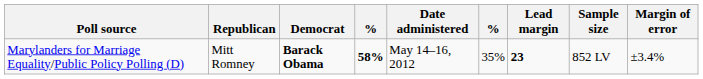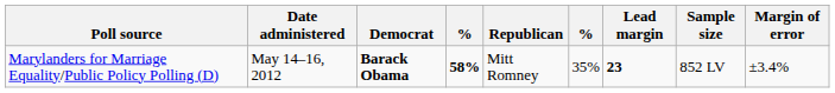 <table class="wikitable">
 <tr valign=bottom>
 <th>Poll source</th>
-<th>Republican</th>
+<th>Date administered</th>
 <th>Democrat</th>
 <th>%</th>
-<th>Date administered</th>
+<th>Republican</th>
 <th>%</th>
 <th>Lead margin</th>
 <th>Sample size</th>
 <th>Margin of error</th>
 </tr>
 <tr>
 <td><a href='#'>Marylanders for Marriage Equality</a>/<a href='#'>Public Policy Polling (D)</a></td>
-<td>Mitt Romney</td>
+<td>May 14–16, 2012</td>
 <td><strong>Barack Obama</strong></td>
 <td><strong>58%</strong></td>
-<td>May 14–16, 2012</td>
+<td>Mitt Romney</td>
 <td>35%</td>
 <td><strong>23</strong></td>
 <td>852 LV</td>
 <td>±3.4%</td>
 </tr>
 </table>
